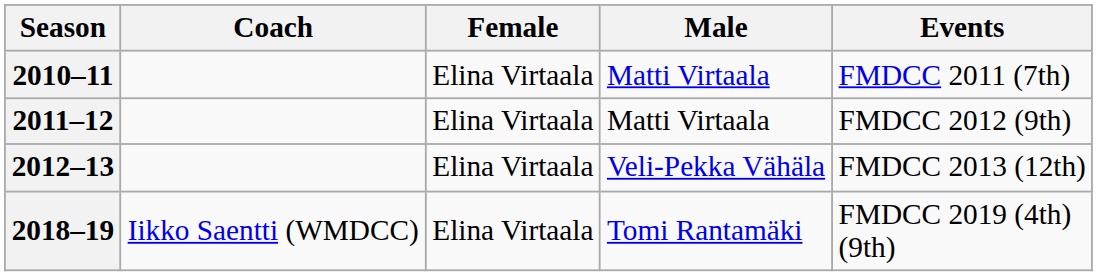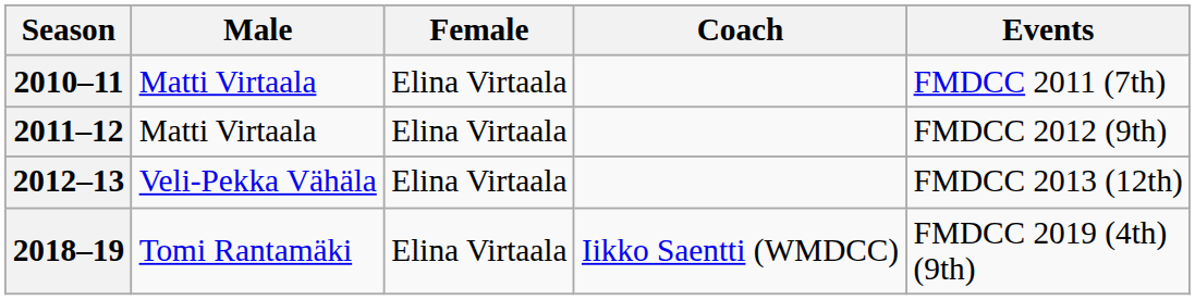 <table class="wikitable">
 <tr>
 <th scope="col">Season</th>
+<th scope="col">Male</th>
+<th scope="col">Female</th>
 <th scope="col">Coach</th>
-<th scope="col">Female</th>
-<th scope="col">Male</th>
 <th scope="col">Events</th>
 </tr>
 <tr>
 <th scope="row">2010–11</th>
+<td><a href='#'>Matti Virtaala</a></td>
+<td>Elina Virtaala</td>
 <td></td>
-<td>Elina Virtaala</td>
-<td><a href='#'>Matti Virtaala</a></td>
 <td><a href='#'>FMDCC</a> 2011 (7th)</td>
 </tr>
 <tr>
 <th scope="row">2011–12</th>
+<td>Matti Virtaala</td>
+<td>Elina Virtaala</td>
 <td></td>
-<td>Elina Virtaala</td>
-<td>Matti Virtaala</td>
 <td>FMDCC 2012 (9th)</td>
 </tr>
 <tr>
 <th scope="row">2012–13</th>
+<td><a href='#'>Veli-Pekka Vähäla</a></td>
+<td>Elina Virtaala</td>
 <td></td>
-<td>Elina Virtaala</td>
-<td><a href='#'>Veli-Pekka Vähäla</a></td>
 <td>FMDCC 2013 (12th)</td>
 </tr>
 <tr>
 <th scope="row">2018–19</th>
+<td><a href='#'>Tomi Rantamäki</a></td>
+<td>Elina Virtaala</td>
 <td><a href='#'>Iikko Saentti</a> (WMDCC)</td>
-<td>Elina Virtaala</td>
-<td><a href='#'>Tomi Rantamäki</a></td>
 <td>FMDCC 2019 (4th)<br> (9th)</td>
 </tr>
 </table>
